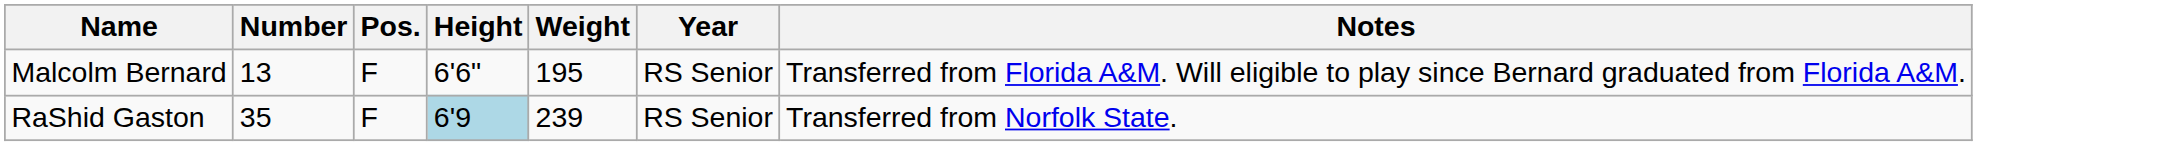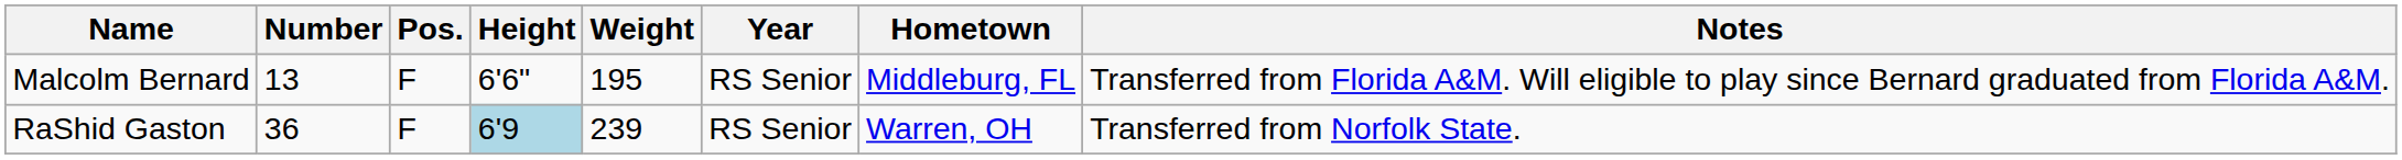 <table class="wikitable sortable" border="1">
 <tr>
 <th>Name</th>
 <th>Number</th>
 <th>Pos.</th>
 <th>Height</th>
 <th>Weight</th>
 <th>Year</th>
+<th>Hometown</th>
 <th class="unsortable">Notes</th>
 </tr>
 <tr>
 <td>Malcolm Bernard</td>
 <td>13</td>
 <td>F</td>
 <td>6'6"</td>
 <td>195</td>
 <td>RS Senior</td>
+<td><a href='#'>Middleburg, FL</a></td>
 <td>Transferred from <a href='#'>Florida A&M</a>. Will eligible to play since Bernard graduated from <a href='#'>Florida A&M</a>.</td>
 </tr>
 <tr>
 <td>RaShid Gaston</td>
-<td>35</td>
+<td>36</td>
 <td>F</td>
 <td style="background: lightblue;">6'9</td>
 <td>239</td>
 <td>RS Senior</td>
+<td><a href='#'>Warren, OH</a></td>
 <td>Transferred from <a href='#'>Norfolk State</a>.</td>
 </tr>
 </table>
